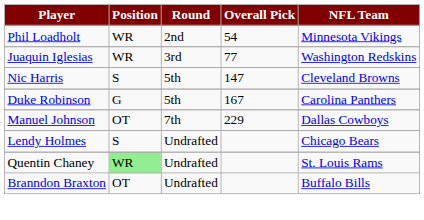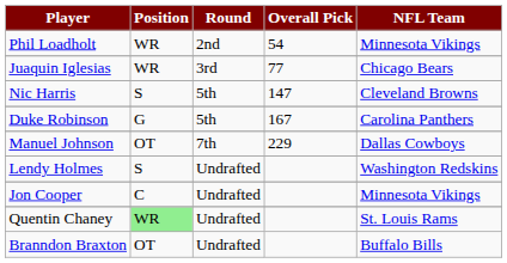 <table class="wikitable" border="1">
 <tr>
 <th style="background: maroon; color: white">Player</th>
 <th style="background: maroon; color: white">Position</th>
 <th style="background: maroon; color: white">Round</th>
 <th style="background: maroon; color: white">Overall Pick</th>
 <th style="background: maroon; color: white">NFL Team</th>
 </tr>
 <tr>
 <td><a href='#'>Phil Loadholt</a></td>
 <td>WR</td>
 <td>2nd</td>
 <td>54</td>
 <td><a href='#'>Minnesota Vikings</a></td>
 </tr>
 <tr>
 </tr>
 <tr>
 <td><a href='#'>Juaquin Iglesias</a></td>
 <td>WR</td>
 <td>3rd</td>
 <td>77</td>
-<td><a href='#'>Washington Redskins</a></td>
+<td><a href='#'>Chicago Bears</a></td>
 </tr>
 <tr>
 </tr>
 <tr>
 <td><a href='#'>Nic Harris</a></td>
 <td>S</td>
 <td>5th</td>
 <td>147</td>
 <td><a href='#'>Cleveland Browns</a></td>
 </tr>
 <tr>
 </tr>
 <tr>
 <td><a href='#'>Duke Robinson</a></td>
 <td>G</td>
 <td>5th</td>
 <td>167</td>
 <td><a href='#'>Carolina Panthers</a></td>
 </tr>
 <tr>
 </tr>
 <tr>
 <td><a href='#'>Manuel Johnson</a></td>
 <td>OT</td>
 <td>7th</td>
 <td>229</td>
 <td><a href='#'>Dallas Cowboys</a></td>
 </tr>
 <tr>
 </tr>
 <tr>
 <td><a href='#'>Lendy Holmes</a></td>
 <td>S</td>
 <td>Undrafted</td>
 <td></td>
-<td><a href='#'>Chicago Bears</a></td>
+<td><a href='#'>Washington Redskins</a></td>
 </tr>
 <tr>
+</tr>
+<tr>
+<td><a href='#'>Jon Cooper</a></td>
+<td>C</td>
+<td>Undrafted</td>
+<td></td>
+<td><a href='#'>Minnesota Vikings</a></td>
 </tr>
 <tr>
 </tr>
 <tr>
 <td>Quentin Chaney</td>
 <td style="background: lightgreen;">WR</td>
 <td>Undrafted</td>
 <td></td>
 <td><a href='#'>St. Louis Rams</a></td>
 </tr>
 <tr>
 <td><a href='#'>Branndon Braxton</a></td>
 <td>OT</td>
 <td>Undrafted</td>
 <td></td>
 <td><a href='#'>Buffalo Bills</a></td>
 </tr>
 </table>
